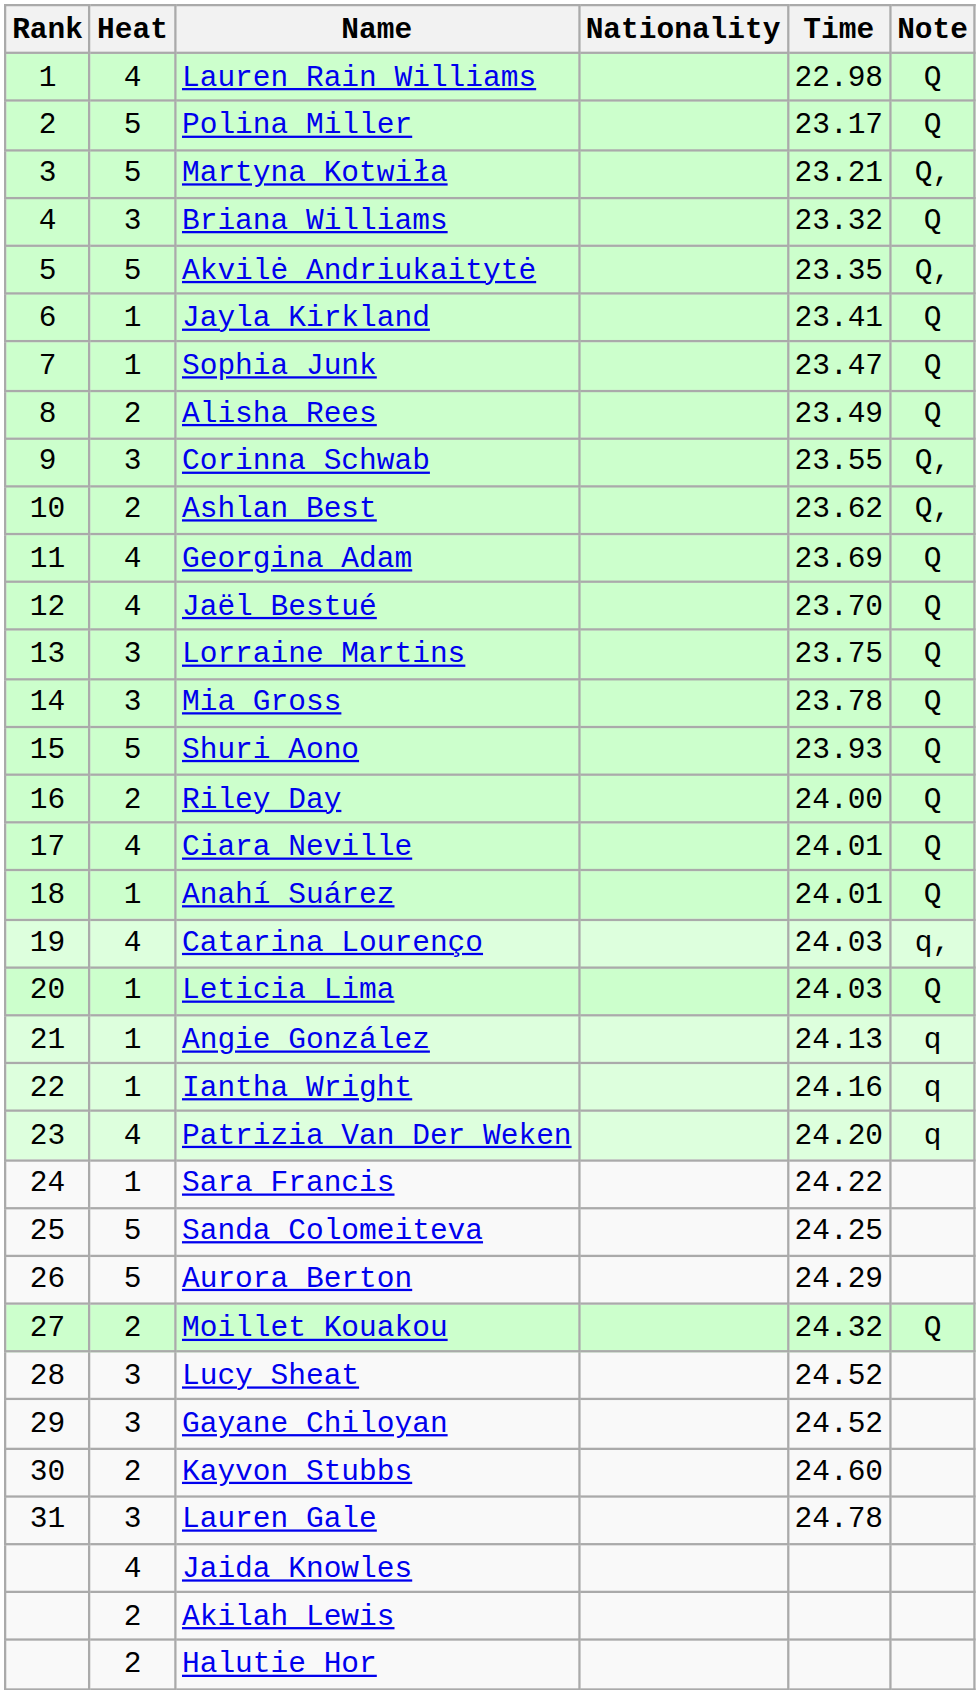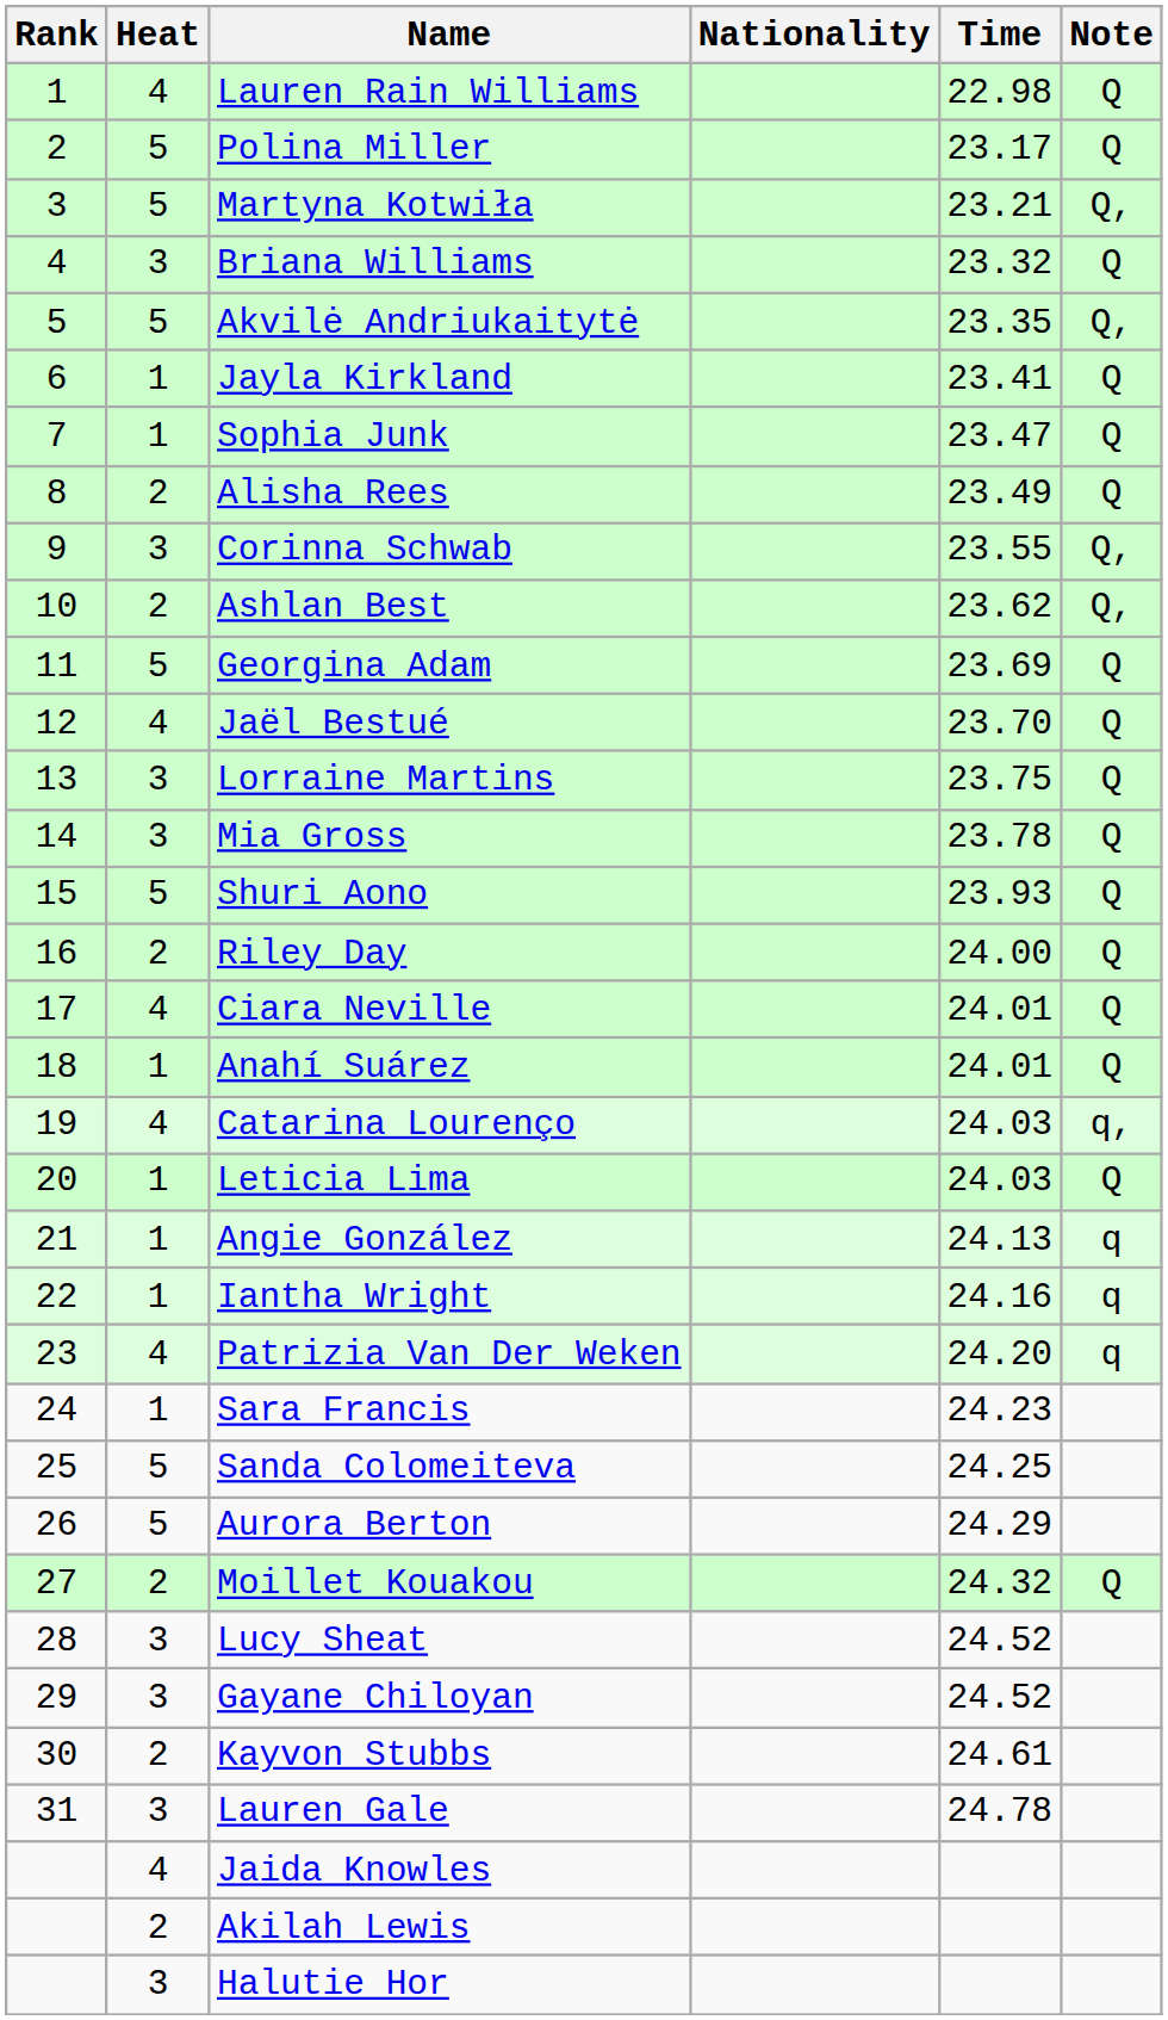 <table class="wikitable sortable" style="text-align:center">
 <tr>
 <th>Rank</th>
 <th>Heat</th>
 <th>Name</th>
 <th>Nationality</th>
 <th>Time</th>
 <th>Note</th>
 </tr>
 <tr bgcolor=ccffcc>
 <td>1</td>
 <td>4</td>
 <td align=left><a href='#'>Lauren Rain Williams</a></td>
 <td align=left></td>
 <td>22.98</td>
 <td>Q</td>
 </tr>
 <tr bgcolor=ccffcc>
 <td>2</td>
 <td>5</td>
 <td align=left><a href='#'>Polina Miller</a></td>
 <td align=left></td>
 <td>23.17</td>
 <td>Q</td>
 </tr>
 <tr bgcolor=ccffcc>
 <td>3</td>
 <td>5</td>
 <td align=left><a href='#'>Martyna Kotwiła</a></td>
 <td align=left></td>
 <td>23.21</td>
 <td>Q, </td>
 </tr>
 <tr bgcolor=ccffcc>
 <td>4</td>
 <td>3</td>
 <td align=left><a href='#'>Briana Williams</a></td>
 <td align=left></td>
 <td>23.32</td>
 <td>Q</td>
 </tr>
 <tr bgcolor=ccffcc>
 <td>5</td>
 <td>5</td>
 <td align=left><a href='#'>Akvilė Andriukaitytė</a></td>
 <td align=left></td>
 <td>23.35</td>
 <td>Q, </td>
 </tr>
 <tr bgcolor=ccffcc>
 <td>6</td>
 <td>1</td>
 <td align=left><a href='#'>Jayla Kirkland</a></td>
 <td align=left></td>
 <td>23.41</td>
 <td>Q</td>
 </tr>
 <tr bgcolor=ccffcc>
 <td>7</td>
 <td>1</td>
 <td align=left><a href='#'>Sophia Junk</a></td>
 <td align=left></td>
 <td>23.47</td>
 <td>Q</td>
 </tr>
 <tr bgcolor=ccffcc>
 <td>8</td>
 <td>2</td>
 <td align=left><a href='#'>Alisha Rees</a></td>
 <td align=left></td>
 <td>23.49</td>
 <td>Q</td>
 </tr>
 <tr bgcolor=ccffcc>
 <td>9</td>
 <td>3</td>
 <td align=left><a href='#'>Corinna Schwab</a></td>
 <td align=left></td>
 <td>23.55</td>
 <td>Q, </td>
 </tr>
 <tr bgcolor=ccffcc>
 <td>10</td>
 <td>2</td>
 <td align=left><a href='#'>Ashlan Best</a></td>
 <td align=left></td>
 <td>23.62</td>
 <td>Q, </td>
 </tr>
 <tr bgcolor=ccffcc>
 <td>11</td>
-<td>4</td>
+<td>5</td>
 <td align=left><a href='#'>Georgina Adam</a></td>
 <td align=left></td>
 <td>23.69</td>
 <td>Q</td>
 </tr>
 <tr bgcolor=ccffcc>
 <td>12</td>
 <td>4</td>
 <td align=left><a href='#'>Jaël Bestué</a></td>
 <td align=left></td>
 <td>23.70</td>
 <td>Q</td>
 </tr>
 <tr bgcolor=ccffcc>
 <td>13</td>
 <td>3</td>
 <td align=left><a href='#'>Lorraine Martins</a></td>
 <td align=left></td>
 <td>23.75</td>
 <td>Q</td>
 </tr>
 <tr bgcolor=ccffcc>
 <td>14</td>
 <td>3</td>
 <td align=left><a href='#'>Mia Gross</a></td>
 <td align=left></td>
 <td>23.78</td>
 <td>Q</td>
 </tr>
 <tr bgcolor=ccffcc>
 <td>15</td>
 <td>5</td>
 <td align=left><a href='#'>Shuri Aono</a></td>
 <td align=left></td>
 <td>23.93</td>
 <td>Q</td>
 </tr>
 <tr bgcolor=ccffcc>
 <td>16</td>
 <td>2</td>
 <td align=left><a href='#'>Riley Day</a></td>
 <td align=left></td>
 <td>24.00</td>
 <td>Q</td>
 </tr>
 <tr bgcolor=ccffcc>
 <td>17</td>
 <td>4</td>
 <td align=left><a href='#'>Ciara Neville</a></td>
 <td align=left></td>
 <td>24.01</td>
 <td>Q</td>
 </tr>
 <tr bgcolor=ccffcc>
 <td>18</td>
 <td>1</td>
 <td align=left><a href='#'>Anahí Suárez</a></td>
 <td align=left></td>
 <td>24.01</td>
 <td>Q</td>
 </tr>
 <tr bgcolor=ddffdd>
 <td>19</td>
 <td>4</td>
 <td align=left><a href='#'>Catarina Lourenço</a></td>
 <td align=left></td>
 <td>24.03</td>
 <td>q, </td>
 </tr>
 <tr bgcolor=ccffcc>
 <td>20</td>
 <td>1</td>
 <td align=left><a href='#'>Leticia Lima</a></td>
 <td align=left></td>
 <td>24.03</td>
 <td>Q</td>
 </tr>
 <tr bgcolor=ddffdd>
 <td>21</td>
 <td>1</td>
 <td align=left><a href='#'>Angie González</a></td>
 <td align=left></td>
 <td>24.13</td>
 <td>q</td>
 </tr>
 <tr bgcolor=ddffdd>
 <td>22</td>
 <td>1</td>
 <td align=left><a href='#'>Iantha Wright</a></td>
 <td align=left></td>
 <td>24.16</td>
 <td>q</td>
 </tr>
 <tr bgcolor=ddffdd>
 <td>23</td>
 <td>4</td>
 <td align=left><a href='#'>Patrizia Van Der Weken</a></td>
 <td align=left></td>
 <td>24.20</td>
 <td>q</td>
 </tr>
 <tr>
 <td>24</td>
 <td>1</td>
 <td align=left><a href='#'>Sara Francis</a></td>
 <td align=left></td>
-<td>24.22</td>
+<td>24.23</td>
 <td></td>
 </tr>
 <tr>
 <td>25</td>
 <td>5</td>
 <td align=left><a href='#'>Sanda Colomeiteva</a></td>
 <td align=left></td>
 <td>24.25</td>
 <td></td>
 </tr>
 <tr>
 <td>26</td>
 <td>5</td>
 <td align=left><a href='#'>Aurora Berton</a></td>
 <td align=left></td>
 <td>24.29</td>
 <td></td>
 </tr>
 <tr bgcolor=ccffcc>
 <td>27</td>
 <td>2</td>
 <td align=left><a href='#'>Moillet Kouakou</a></td>
 <td align=left></td>
 <td>24.32</td>
 <td>Q</td>
 </tr>
 <tr>
 <td>28</td>
 <td>3</td>
 <td align=left><a href='#'>Lucy Sheat</a></td>
 <td align=left></td>
 <td>24.52</td>
 <td></td>
 </tr>
 <tr>
 <td>29</td>
 <td>3</td>
 <td align=left><a href='#'>Gayane Chiloyan</a></td>
 <td align=left></td>
 <td>24.52</td>
 <td></td>
 </tr>
 <tr>
 <td>30</td>
 <td>2</td>
 <td align=left><a href='#'>Kayvon Stubbs</a></td>
 <td align=left></td>
-<td>24.60</td>
+<td>24.61</td>
 <td></td>
 </tr>
 <tr>
 <td>31</td>
 <td>3</td>
 <td align=left><a href='#'>Lauren Gale</a></td>
 <td align=left></td>
 <td>24.78</td>
 <td></td>
 </tr>
 <tr>
 <td></td>
 <td>4</td>
 <td align=left><a href='#'>Jaida Knowles</a></td>
 <td align=left></td>
 <td></td>
 <td></td>
 </tr>
 <tr>
 <td></td>
 <td>2</td>
 <td align=left><a href='#'>Akilah Lewis</a></td>
 <td align=left></td>
 <td></td>
 <td></td>
 </tr>
 <tr>
 <td></td>
-<td>2</td>
+<td>3</td>
 <td align=left><a href='#'>Halutie Hor</a></td>
 <td align=left></td>
 <td></td>
 <td></td>
 </tr>
 </table>
